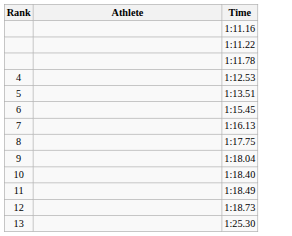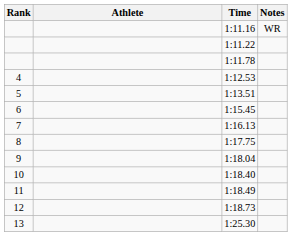 <table class="wikitable" style="text-align:center">
 <tr>
 <th>Rank</th>
 <th Style="width:18em">Athlete</th>
 <th>Time</th>
+<th>Notes</th>
 </tr>
 <tr>
 <td></td>
 <td style="text-align:left"><br></td>
 <td>1:11.16</td>
+<td>WR</td>
 </tr>
 <tr>
 <td></td>
 <td style="text-align:left"><br></td>
 <td>1:11.22</td>
+<td></td>
 </tr>
 <tr>
 <td></td>
 <td style="text-align:left"><br></td>
 <td>1:11.78</td>
+<td></td>
 </tr>
 <tr>
 <td>4</td>
 <td style="text-align:left"><br></td>
 <td>1:12.53</td>
+<td></td>
 </tr>
 <tr>
 <td>5</td>
 <td style="text-align:left"><br></td>
 <td>1:13.51</td>
+<td></td>
 </tr>
 <tr>
 <td>6</td>
 <td style="text-align:left"><br></td>
 <td>1:15.45</td>
+<td></td>
 </tr>
 <tr>
 <td>7</td>
 <td style="text-align:left"><br></td>
 <td>1:16.13</td>
+<td></td>
 </tr>
 <tr>
 <td>8</td>
 <td style="text-align:left"><br></td>
 <td>1:17.75</td>
+<td></td>
 </tr>
 <tr>
 <td>9</td>
 <td style="text-align:left"><br></td>
 <td>1:18.04</td>
+<td></td>
 </tr>
 <tr>
 <td>10</td>
 <td style="text-align:left"><br></td>
 <td>1:18.40</td>
+<td></td>
 </tr>
 <tr>
 <td>11</td>
 <td style="text-align:left"><br></td>
 <td>1:18.49</td>
+<td></td>
 </tr>
 <tr>
 <td>12</td>
 <td style="text-align:left"><br></td>
 <td>1:18.73</td>
+<td></td>
 </tr>
 <tr>
 <td>13</td>
 <td style="text-align:left"><br></td>
 <td>1:25.30</td>
+<td></td>
 </tr>
 </table>
